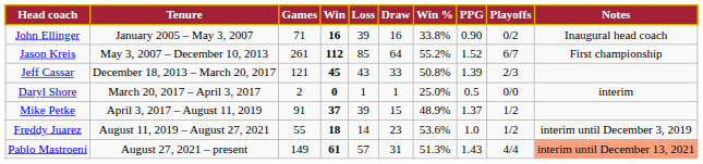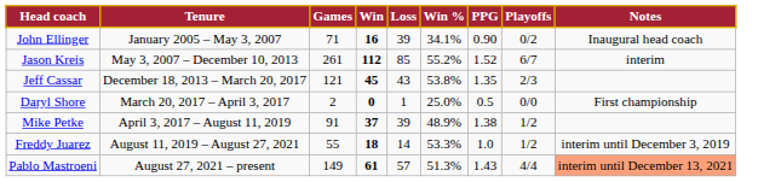 <table class="wikitable sortable" style="text-align:center; margin-left:1em;">
 <tr>
 <th style="background:#A32035; color:#FFF; border:2px solid #DAA900;" scope="col">Head coach</th>
 <th style="background:#A32035; color:#FFF; border:2px solid #DAA900;" scope="col">Tenure</th>
 <th style="background:#A32035; color:#FFF; border:2px solid #DAA900;" scope="col">Games</th>
 <th style="background:#A32035; color:#FFF; border:2px solid #DAA900;" scope="col"><strong>Win</strong></th>
 <th style="background:#A32035; color:#FFF; border:2px solid #DAA900;" scope="col">Loss</th>
-<th style="background:#A32035; color:#FFF; border:2px solid #DAA900;" scope="col">Draw</th>
 <th style="background:#A32035; color:#FFF; border:2px solid #DAA900;" scope="col">Win %</th>
 <th style="background:#A32035; color:#FFF; border:2px solid #DAA900;" scope="col">PPG</th>
 <th style="background:#A32035; color:#FFF; border:2px solid #DAA900;" scope="col">Playoffs</th>
 <th style="background:#A32035; color:#FFF; border:2px solid #DAA900;" scope="col">Notes</th>
 </tr>
 <tr>
 <td> <a href='#'>John Ellinger</a></td>
 <td>January 2005 – May 3, 2007</td>
 <td>71</td>
 <td><strong>16</strong></td>
 <td>39</td>
-<td>16</td>
-<td>33.8%</td>
+<td>34.1%</td>
 <td>0.90</td>
 <td>0/2</td>
 <td>Inaugural head coach</td>
 </tr>
 <tr>
 <td> <a href='#'>Jason Kreis</a></td>
 <td>May 3, 2007 – December 10, 2013</td>
 <td>261</td>
 <td><strong>112</strong></td>
 <td>85</td>
-<td>64</td>
 <td>55.2%</td>
 <td>1.52</td>
 <td>6/7</td>
-<td>First championship</td>
+<td>interim</td>
 </tr>
 <tr>
 <td> <a href='#'>Jeff Cassar</a></td>
 <td>December 18, 2013 – March 20, 2017</td>
 <td>121</td>
 <td><strong>45</strong></td>
 <td>43</td>
-<td>33</td>
-<td>50.8%</td>
-<td>1.39</td>
+<td>53.8%</td>
+<td>1.35</td>
 <td>2/3</td>
 <td></td>
 </tr>
 <tr>
 <td> <a href='#'>Daryl Shore</a></td>
 <td>March 20, 2017 – April 3, 2017</td>
 <td>2</td>
 <td><strong>0</strong></td>
 <td>1</td>
-<td>1</td>
 <td>25.0%</td>
 <td>0.5</td>
 <td>0/0</td>
-<td>interim</td>
+<td>First championship</td>
 </tr>
 <tr>
 <td> <a href='#'>Mike Petke</a></td>
 <td>April 3, 2017 – August 11, 2019</td>
 <td>91</td>
 <td><strong>37</strong></td>
 <td>39</td>
-<td>15</td>
 <td>48.9%</td>
-<td>1.37</td>
+<td>1.38</td>
 <td>1/2</td>
 <td></td>
 </tr>
 <tr>
 <td> <a href='#'>Freddy Juarez</a></td>
 <td>August 11, 2019 – August 27, 2021</td>
 <td>55</td>
 <td><strong>18</strong></td>
 <td>14</td>
-<td>23</td>
-<td>53.6%</td>
+<td>53.3%</td>
 <td>1.0</td>
 <td>1/2</td>
 <td>interim until December 3, 2019</td>
 </tr>
 <tr>
 <td> <a href='#'>Pablo Mastroeni</a></td>
 <td>August 27, 2021 – present</td>
 <td>149</td>
 <td><strong>61</strong></td>
 <td>57</td>
-<td>31</td>
 <td>51.3%</td>
 <td>1.43</td>
 <td>4/4</td>
 <td style="background: lightsalmon;">interim until December 13, 2021</td>
 </tr>
 </table>
